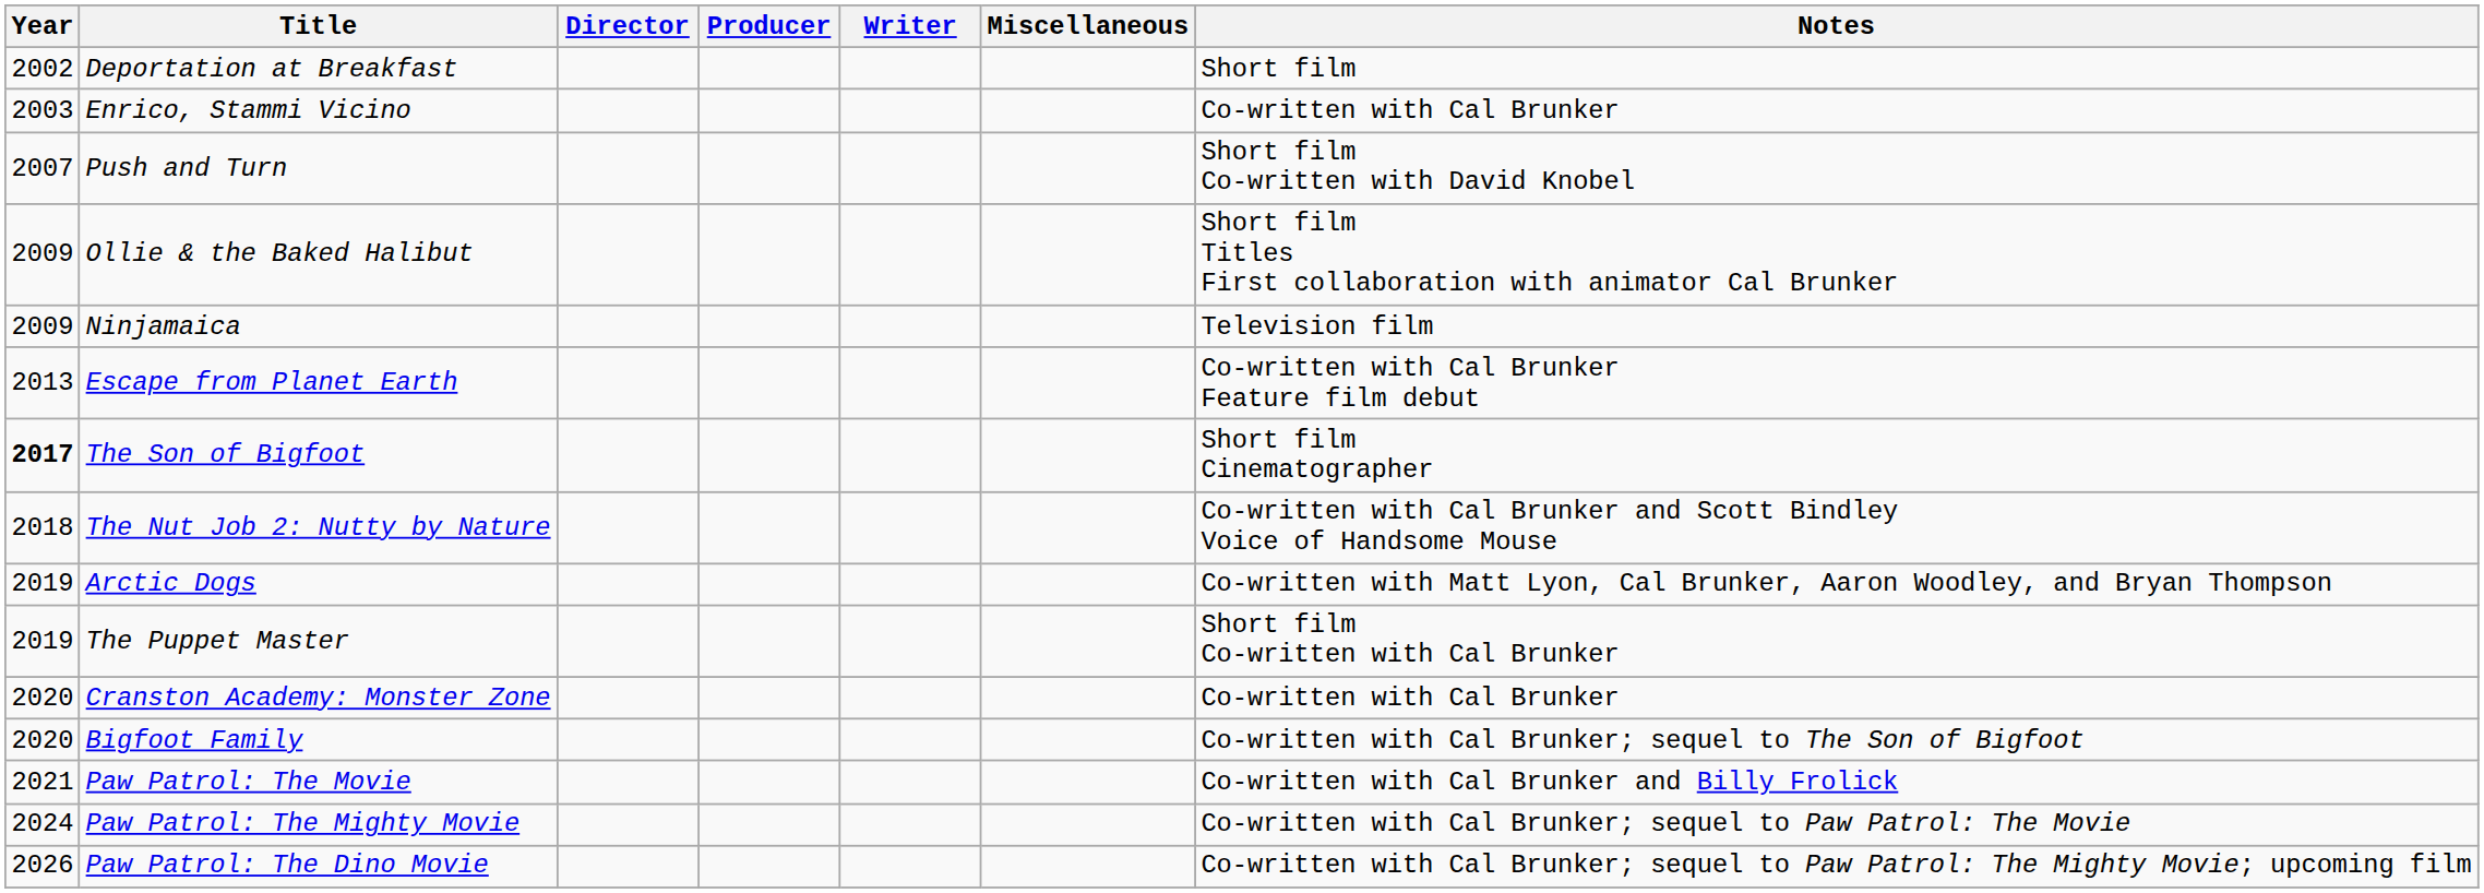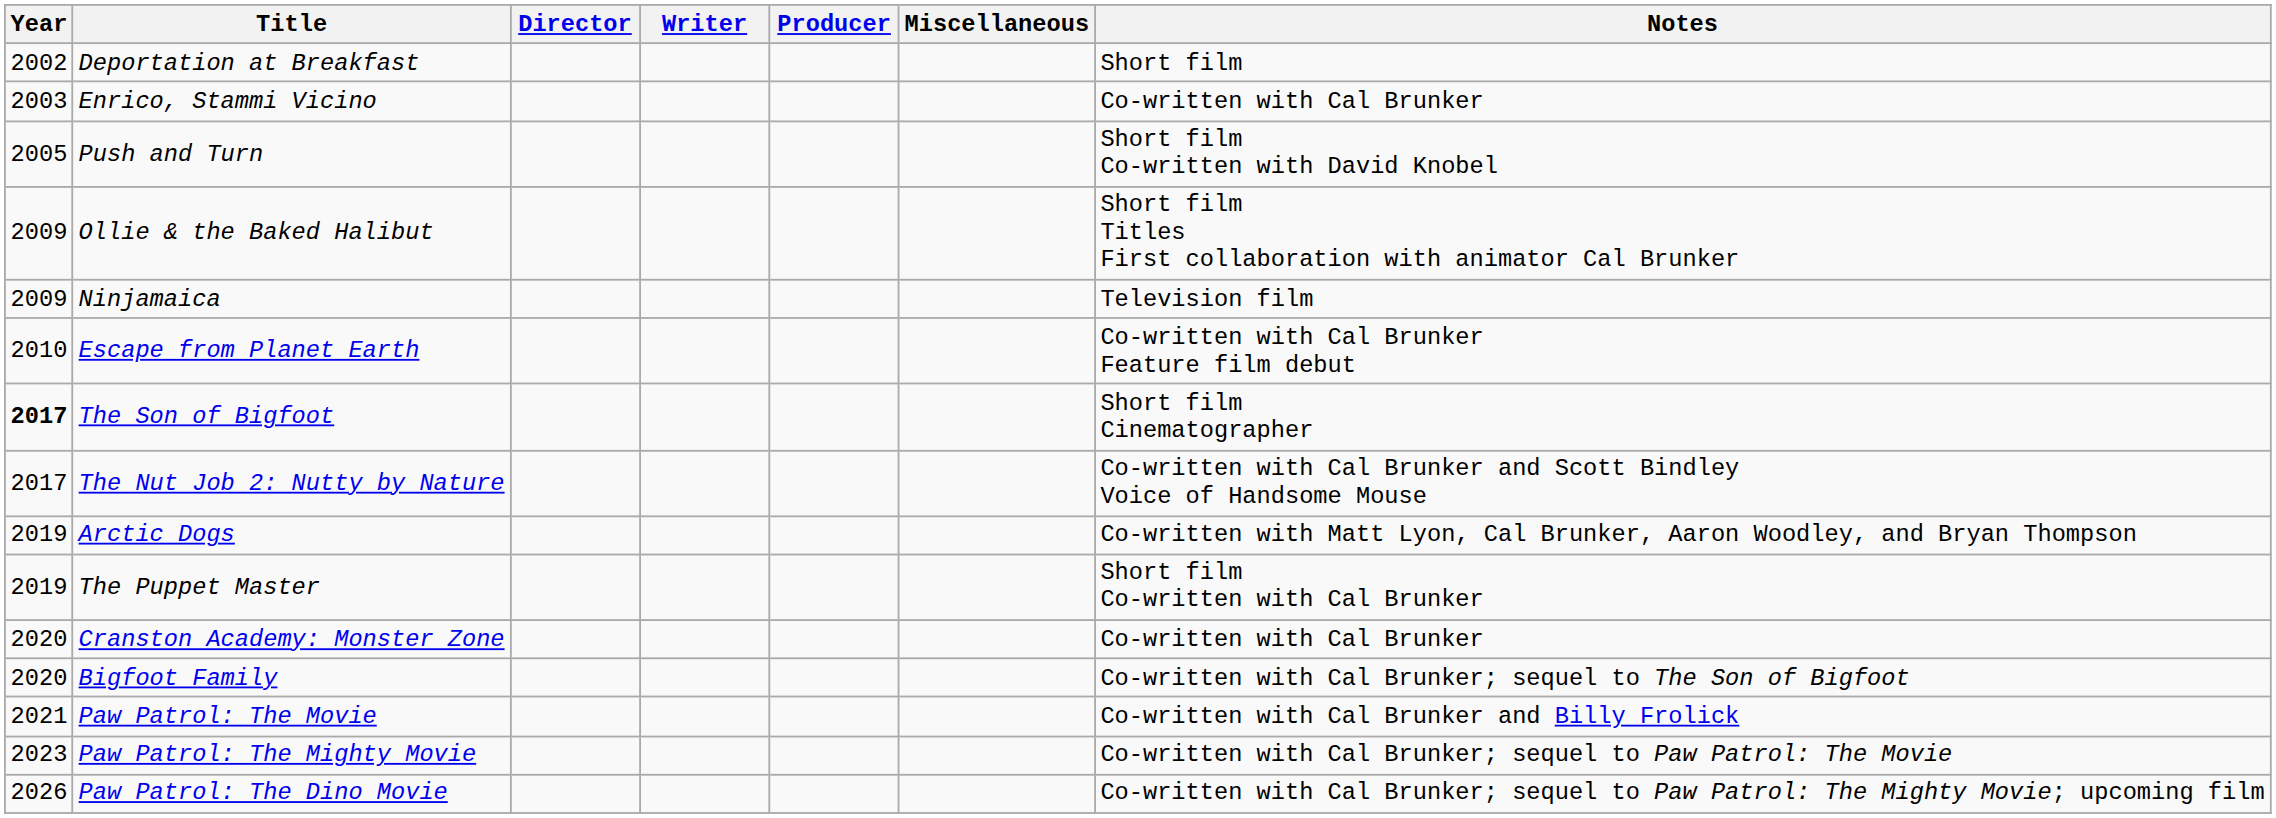 <table class="wikitable sortable">
 <tr>
 <th>Year</th>
 <th>Title</th>
 <th width="65"><a href='#'>Director</a></th>
+<th width="65"><a href='#'>Writer</a></th>
 <th width="65"><a href='#'>Producer</a></th>
-<th width="65"><a href='#'>Writer</a></th>
 <th width="65">Miscellaneous</th>
 <th>Notes</th>
 </tr>
 <tr>
 <td>2002</td>
 <td><em>Deportation at Breakfast</em></td>
 <td></td>
 <td></td>
 <td></td>
 <td></td>
 <td>Short film</td>
 </tr>
 <tr>
 <td>2003</td>
 <td><em>Enrico, Stammi Vicino</em></td>
 <td></td>
 <td></td>
 <td></td>
 <td></td>
 <td>Co-written with Cal Brunker</td>
 </tr>
 <tr>
-<td>2007</td>
+<td>2005</td>
 <td><em>Push and Turn</em></td>
 <td></td>
 <td></td>
 <td></td>
 <td></td>
 <td>Short film<br>Co-written with David Knobel</td>
 </tr>
 <tr>
 <td>2009</td>
 <td><em>Ollie & the Baked Halibut</em></td>
 <td></td>
 <td></td>
 <td></td>
 <td></td>
 <td>Short film<br>Titles<br>First collaboration with animator Cal Brunker</td>
 </tr>
 <tr>
 <td>2009</td>
 <td><em>Ninjamaica</em></td>
 <td></td>
 <td></td>
 <td></td>
 <td></td>
 <td>Television film</td>
 </tr>
 <tr>
-<td>2013</td>
+<td>2010</td>
 <td><em><a href='#'>Escape from Planet Earth</a></em></td>
 <td></td>
 <td></td>
 <td></td>
 <td></td>
 <td>Co-written with Cal Brunker<br>Feature film debut</td>
 </tr>
 <tr>
 <td><strong>2017</strong></td>
 <td><em><a href='#'>The Son of Bigfoot</a></em></td>
 <td></td>
 <td></td>
 <td></td>
 <td></td>
 <td>Short film<br>Cinematographer</td>
 </tr>
 <tr>
-<td>2018</td>
+<td>2017</td>
 <td><em><a href='#'>The Nut Job 2: Nutty by Nature</a></em></td>
 <td></td>
 <td></td>
 <td></td>
 <td></td>
 <td>Co-written with Cal Brunker and Scott Bindley<br>Voice of Handsome Mouse</td>
 </tr>
 <tr>
 <td>2019</td>
 <td><em><a href='#'>Arctic Dogs</a></em></td>
 <td></td>
 <td></td>
 <td></td>
 <td></td>
 <td>Co-written with Matt Lyon, Cal Brunker, Aaron Woodley, and Bryan Thompson</td>
 </tr>
 <tr>
 <td>2019</td>
 <td><em>The Puppet Master</em></td>
 <td></td>
 <td></td>
 <td></td>
 <td></td>
 <td>Short film<br>Co-written with Cal Brunker</td>
 </tr>
 <tr>
 <td>2020</td>
 <td><em><a href='#'>Cranston Academy: Monster Zone</a></em></td>
 <td></td>
 <td></td>
 <td></td>
 <td></td>
 <td>Co-written with Cal Brunker</td>
 </tr>
 <tr>
 <td>2020</td>
 <td><em><a href='#'>Bigfoot Family</a></em></td>
 <td></td>
 <td></td>
 <td></td>
 <td></td>
 <td>Co-written with Cal Brunker; sequel to <em>The Son of Bigfoot</em></td>
 </tr>
 <tr>
 <td>2021</td>
 <td><em><a href='#'>Paw Patrol: The Movie</a></em></td>
 <td></td>
 <td></td>
 <td></td>
 <td></td>
 <td>Co-written with Cal Brunker and <a href='#'>Billy Frolick</a></td>
 </tr>
 <tr>
-<td>2024</td>
+<td>2023</td>
 <td><em><a href='#'>Paw Patrol: The Mighty Movie</a></em></td>
 <td></td>
 <td></td>
 <td></td>
 <td></td>
 <td>Co-written with Cal Brunker; sequel to <em>Paw Patrol: The Movie</em></td>
 </tr>
 <tr>
 <td>2026</td>
 <td><em><a href='#'>Paw Patrol: The Dino Movie</a></em></td>
 <td></td>
 <td></td>
 <td></td>
 <td></td>
 <td>Co-written with Cal Brunker; sequel to <em>Paw Patrol: The Mighty Movie</em>; upcoming film</td>
 </tr>
 </table>
